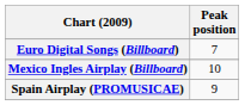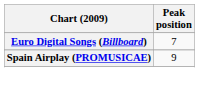 <table class="wikitable sortable plainrowheaders" style="text-align:center">
 <tr>
 <th scope="col">Chart (2009)</th>
 <th scope="col">Peak<br>position</th>
 </tr>
 <tr>
 </tr>
 <tr>
 </tr>
 <tr>
 </tr>
 <tr>
 </tr>
 <tr>
 </tr>
 <tr>
 </tr>
 <tr>
 <th scope="row"><a href='#'>Euro Digital Songs</a> (<em><a href='#'>Billboard</a></em>)</th>
 <td>7</td>
 </tr>
 <tr>
 </tr>
 <tr>
 </tr>
 <tr>
 </tr>
 <tr>
 </tr>
 <tr>
 </tr>
 <tr>
 </tr>
 <tr>
-<th scope="row"><a href='#'>Mexico Ingles Airplay</a> (<em><a href='#'>Billboard</a></em>)</th>
-<td>10</td>
-</tr>
-<tr>
 </tr>
 <tr>
 </tr>
 <tr>
 </tr>
 <tr>
 </tr>
 <tr>
 </tr>
 <tr>
 <th scope="row">Spain Airplay (<a href='#'>PROMUSICAE</a>)</th>
 <td>9</td>
 </tr>
 <tr>
 </tr>
 <tr>
 </tr>
 <tr>
 </tr>
 <tr>
 </tr>
 <tr>
 </tr>
 <tr>
 </tr>
 <tr>
 </tr>
 <tr>
 </tr>
 </table>
